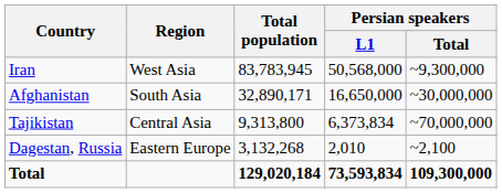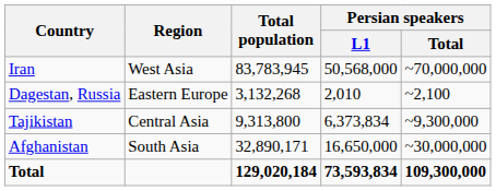 <table class="wikitable sortable">
 <tr>
 <th rowspan=2>Country</th>
 <th rowspan=2>Region</th>
 <th rowspan=2>Total<br>population</th>
 <th colspan=2>Persian speakers</th>
 </tr>
 <tr>
 <th><a href='#'>L1</a></th>
 <th>Total</th>
 </tr>
 <tr>
 <td><a href='#'>Iran</a></td>
 <td>West Asia</td>
 <td align="left">83,783,945</td>
 <td>50,568,000</td>
+<td>~70,000,000</td>
+</tr>
+<tr>
+<td><a href='#'>Dagestan</a>, <a href='#'>Russia</a></td>
+<td>Eastern Europe</td>
+<td align="left">3,132,268</td>
+<td>2,010</td>
+<td>~2,100</td>
+</tr>
+<tr>
+<td><a href='#'>Tajikistan</a></td>
+<td>Central Asia</td>
+<td align="left">9,313,800</td>
+<td>6,373,834</td>
 <td>~9,300,000</td>
 </tr>
 <tr>
 <td><a href='#'>Afghanistan</a></td>
 <td>South Asia</td>
 <td align="left">32,890,171</td>
 <td>16,650,000</td>
 <td>~30,000,000</td>
 </tr>
 <tr>
-<td><a href='#'>Tajikistan</a></td>
-<td>Central Asia</td>
-<td align="left">9,313,800</td>
-<td>6,373,834</td>
-<td>~70,000,000</td>
-</tr>
-<tr>
-<td><a href='#'>Dagestan</a>, <a href='#'>Russia</a></td>
-<td>Eastern Europe</td>
-<td align="left">3,132,268</td>
-<td>2,010</td>
-<td>~2,100</td>
-</tr>
-<tr>
 <td style="text-align:left;"><strong>Total</strong></td>
 <td></td>
 <td><strong>129,020,184</strong></td>
 <td><strong>73,593,834</strong></td>
 <td><strong>109,300,000</strong></td>
 </tr>
 </table>
